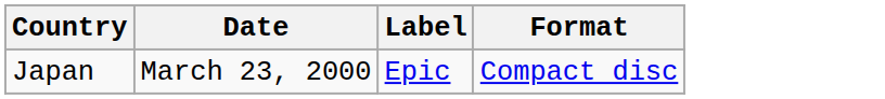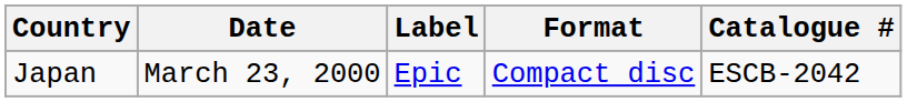 <table class="wikitable">
 <tr>
 <th>Country</th>
 <th>Date</th>
 <th>Label</th>
 <th>Format</th>
+<th>Catalogue #</th>
 </tr>
 <tr>
 <td>Japan</td>
 <td>March 23, 2000</td>
 <td><a href='#'>Epic</a></td>
 <td><a href='#'>Compact disc</a></td>
+<td>ESCB-2042</td>
 </tr>
 </table>
